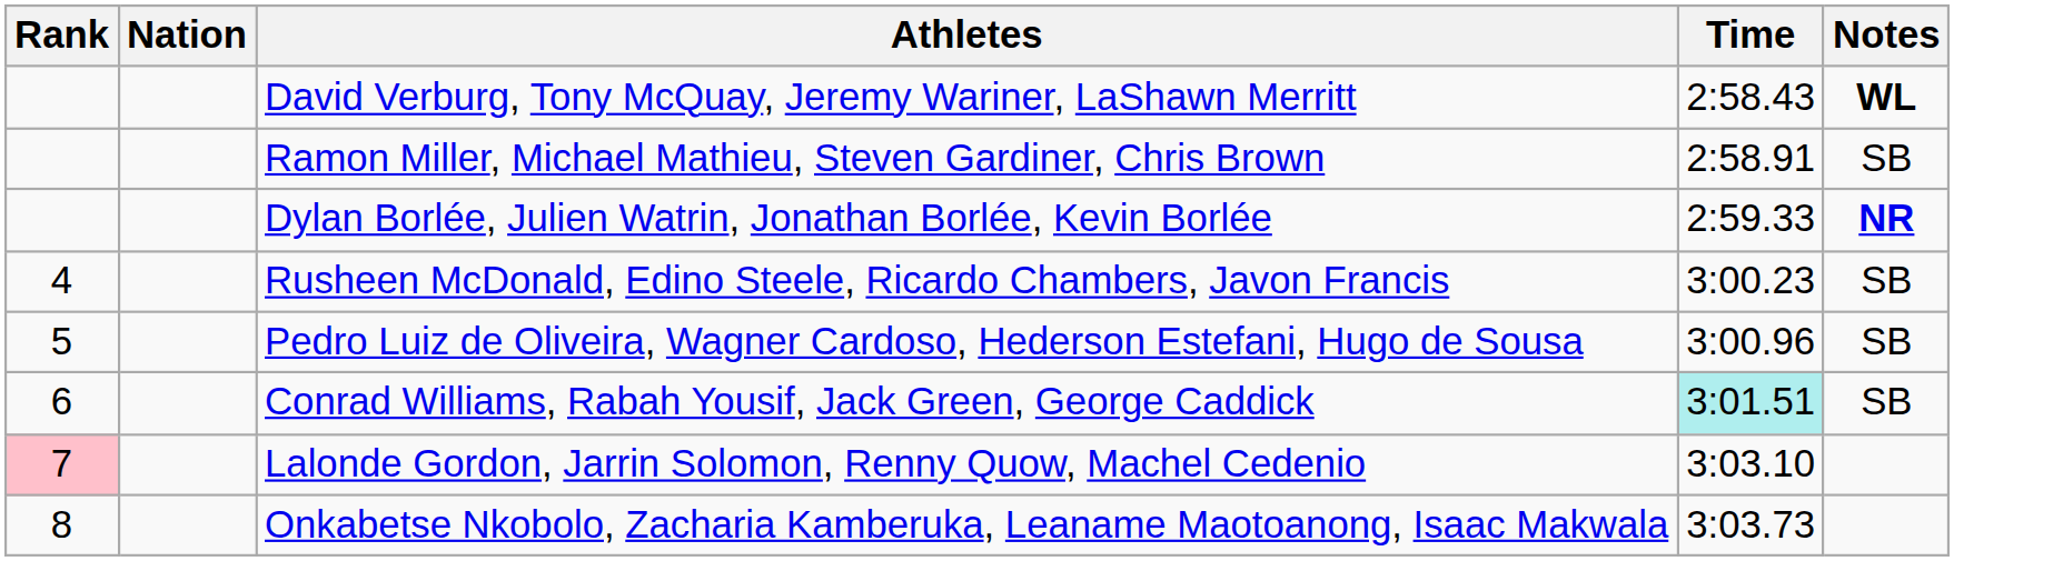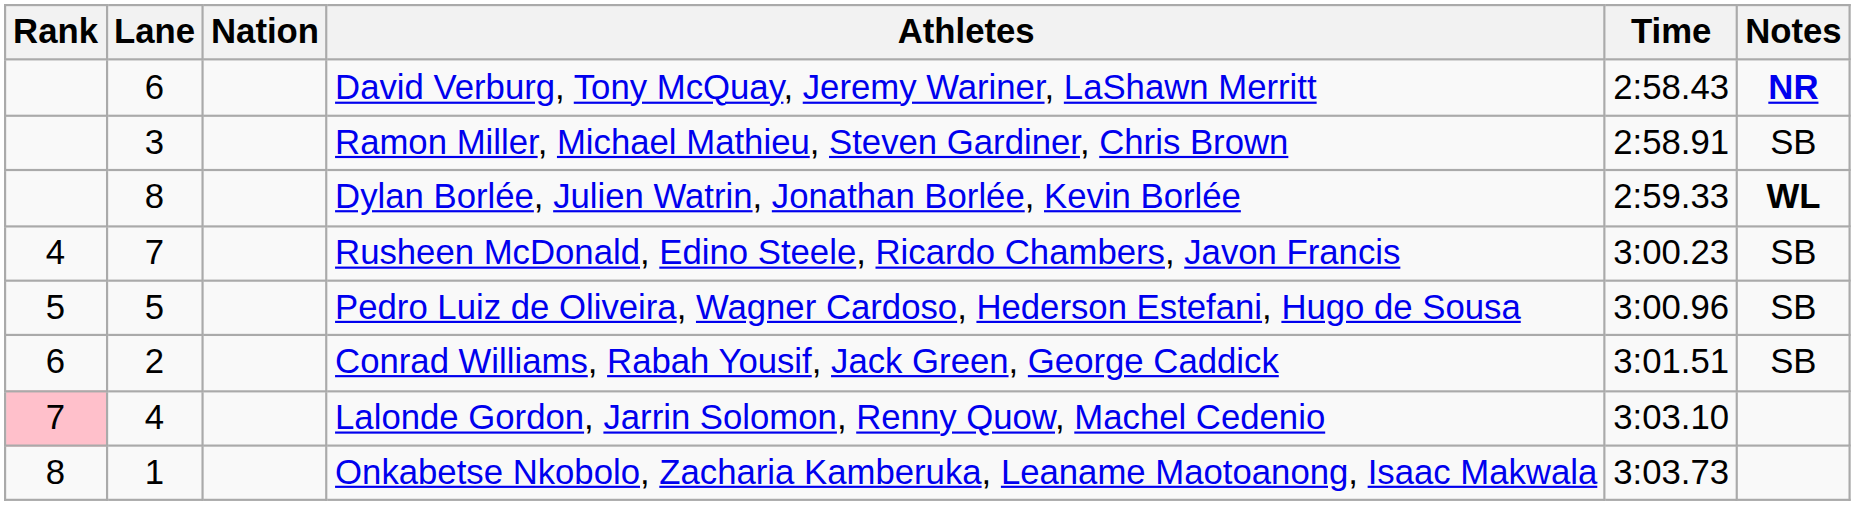 <table class="wikitable sortable" style="text-align:center">
 <tr>
 <th>Rank</th>
+<th>Lane</th>
 <th>Nation</th>
 <th>Athletes</th>
 <th>Time</th>
 <th>Notes</th>
 </tr>
 <tr>
 <td></td>
+<td>6</td>
 <td align=left></td>
 <td align=left><a href='#'>David Verburg</a>, <a href='#'>Tony McQuay</a>, <a href='#'>Jeremy Wariner</a>, <a href='#'>LaShawn Merritt</a></td>
 <td>2:58.43</td>
-<td><strong>WL</strong></td>
+<td><strong><a href='#'>NR</a></strong></td>
 </tr>
 <tr>
 <td></td>
+<td>3</td>
 <td align=left></td>
 <td align=left><a href='#'>Ramon Miller</a>, <a href='#'>Michael Mathieu</a>, <a href='#'>Steven Gardiner</a>, <a href='#'>Chris Brown</a></td>
 <td>2:58.91</td>
 <td>SB</td>
 </tr>
 <tr>
 <td></td>
+<td>8</td>
 <td align=left></td>
 <td align=left><a href='#'>Dylan Borlée</a>, <a href='#'>Julien Watrin</a>, <a href='#'>Jonathan Borlée</a>, <a href='#'>Kevin Borlée</a></td>
 <td>2:59.33</td>
-<td><strong><a href='#'>NR</a></strong></td>
+<td><strong>WL</strong></td>
 </tr>
 <tr>
 <td>4</td>
+<td>7</td>
 <td align=left></td>
 <td align=left><a href='#'>Rusheen McDonald</a>, <a href='#'>Edino Steele</a>, <a href='#'>Ricardo Chambers</a>, <a href='#'>Javon Francis</a></td>
 <td>3:00.23</td>
 <td>SB</td>
 </tr>
 <tr>
+<td>5</td>
 <td>5</td>
 <td align=left></td>
 <td align=left><a href='#'>Pedro Luiz de Oliveira</a>, <a href='#'>Wagner Cardoso</a>, <a href='#'>Hederson Estefani</a>, <a href='#'>Hugo de Sousa</a></td>
 <td>3:00.96</td>
 <td>SB</td>
 </tr>
 <tr>
 <td>6</td>
+<td>2</td>
 <td align=left></td>
 <td align=left><a href='#'>Conrad Williams</a>, <a href='#'>Rabah Yousif</a>, <a href='#'>Jack Green</a>, <a href='#'>George Caddick</a></td>
-<td style="background: paleturquoise;">3:01.51</td>
+<td>3:01.51</td>
 <td>SB</td>
 </tr>
 <tr>
 <td style="background: pink;">7</td>
+<td>4</td>
 <td align=left></td>
 <td align=left><a href='#'>Lalonde Gordon</a>, <a href='#'>Jarrin Solomon</a>, <a href='#'>Renny Quow</a>, <a href='#'>Machel Cedenio</a></td>
 <td>3:03.10</td>
 <td></td>
 </tr>
 <tr>
 <td>8</td>
+<td>1</td>
 <td align=left></td>
 <td align=left><a href='#'>Onkabetse Nkobolo</a>, <a href='#'>Zacharia Kamberuka</a>, <a href='#'>Leaname Maotoanong</a>, <a href='#'>Isaac Makwala</a></td>
 <td>3:03.73</td>
 <td></td>
 </tr>
 </table>
